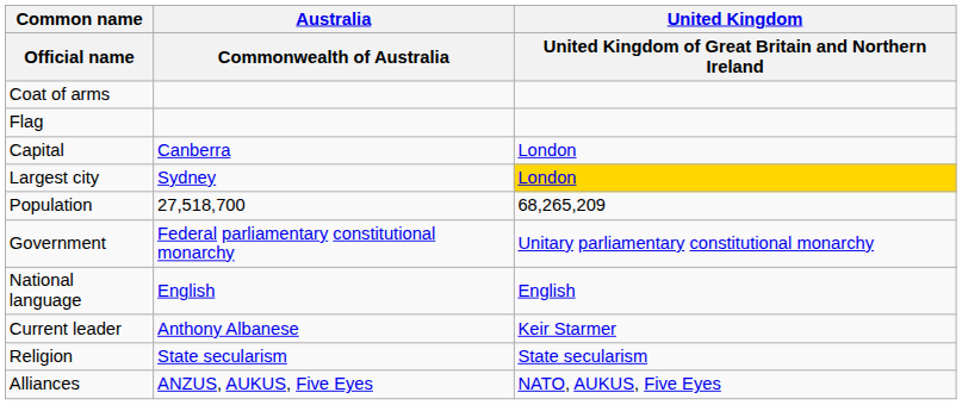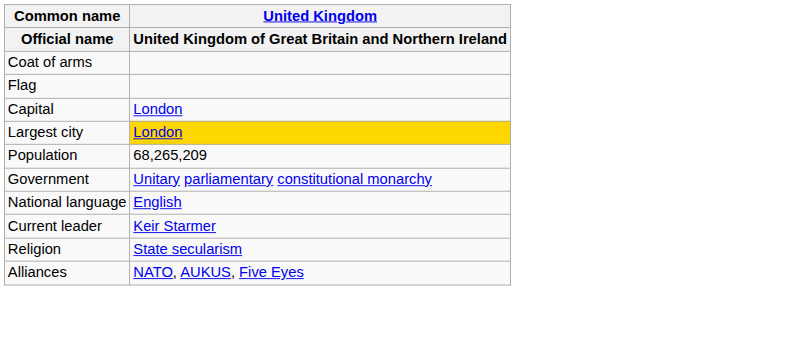 <table class="wikitable">
 <tr>
 <th>Common name</th>
-<th><a href='#'>Australia</a></th>
 <th><a href='#'>United Kingdom</a></th>
 </tr>
 <tr>
 <th>Official name</th>
-<th>Commonwealth of Australia</th>
 <th>United Kingdom of Great Britain and Northern Ireland</th>
 </tr>
 <tr>
 <td>Coat of arms</td>
 <td></td>
-<td></td>
 </tr>
 <tr>
 <td>Flag</td>
 <td></td>
-<td></td>
 </tr>
 <tr>
 <td>Capital</td>
-<td><a href='#'>Canberra</a></td>
 <td><a href='#'>London</a></td>
 </tr>
 <tr>
 <td>Largest city</td>
-<td><a href='#'>Sydney</a></td>
 <td style="background: gold;"><a href='#'>London</a></td>
 </tr>
 <tr>
 <td>Population</td>
-<td>27,518,700</td>
 <td>68,265,209</td>
 </tr>
 <tr>
 <td>Government</td>
-<td><a href='#'>Federal</a> <a href='#'>parliamentary</a> <a href='#'>constitutional monarchy</a></td>
 <td><a href='#'>Unitary</a> <a href='#'>parliamentary</a> <a href='#'>constitutional monarchy</a></td>
 </tr>
 <tr>
 <td>National language</td>
 <td><a href='#'>English</a></td>
-<td><a href='#'>English</a></td>
 </tr>
 <tr>
 <td>Current leader</td>
-<td><a href='#'>Anthony Albanese</a></td>
 <td><a href='#'>Keir Starmer</a></td>
 </tr>
 <tr>
 <td>Religion</td>
 <td><a href='#'>State secularism</a></td>
-<td><a href='#'>State secularism</a></td>
 </tr>
 <tr>
 <td>Alliances</td>
-<td><a href='#'>ANZUS</a>, <a href='#'>AUKUS</a>, <a href='#'>Five Eyes</a></td>
 <td><a href='#'>NATO</a>, <a href='#'>AUKUS</a>, <a href='#'>Five Eyes</a></td>
 </tr>
 </table>
